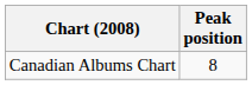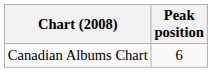 <table class="wikitable">
 <tr>
 <th>Chart (2008)</th>
 <th>Peak<br>position</th>
 </tr>
 <tr>
 <td>Canadian Albums Chart</td>
-<td style="text-align:center;">8</td>
+<td style="text-align:center;">6</td>
 </tr>
 </table>
